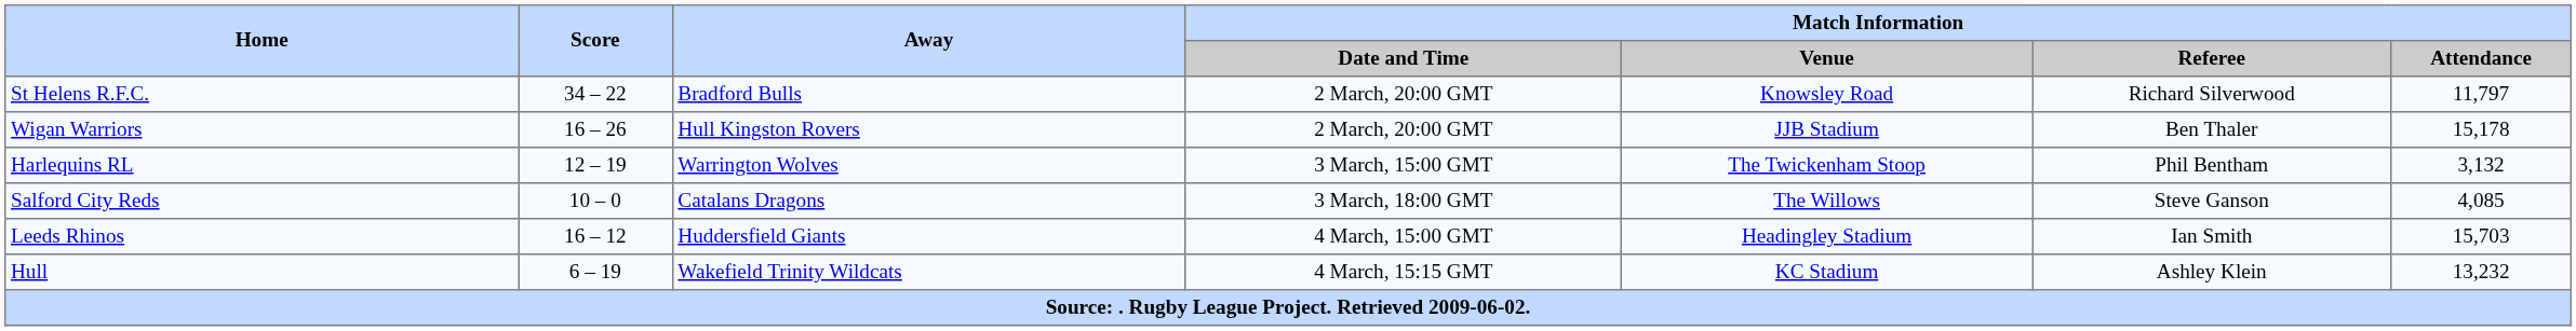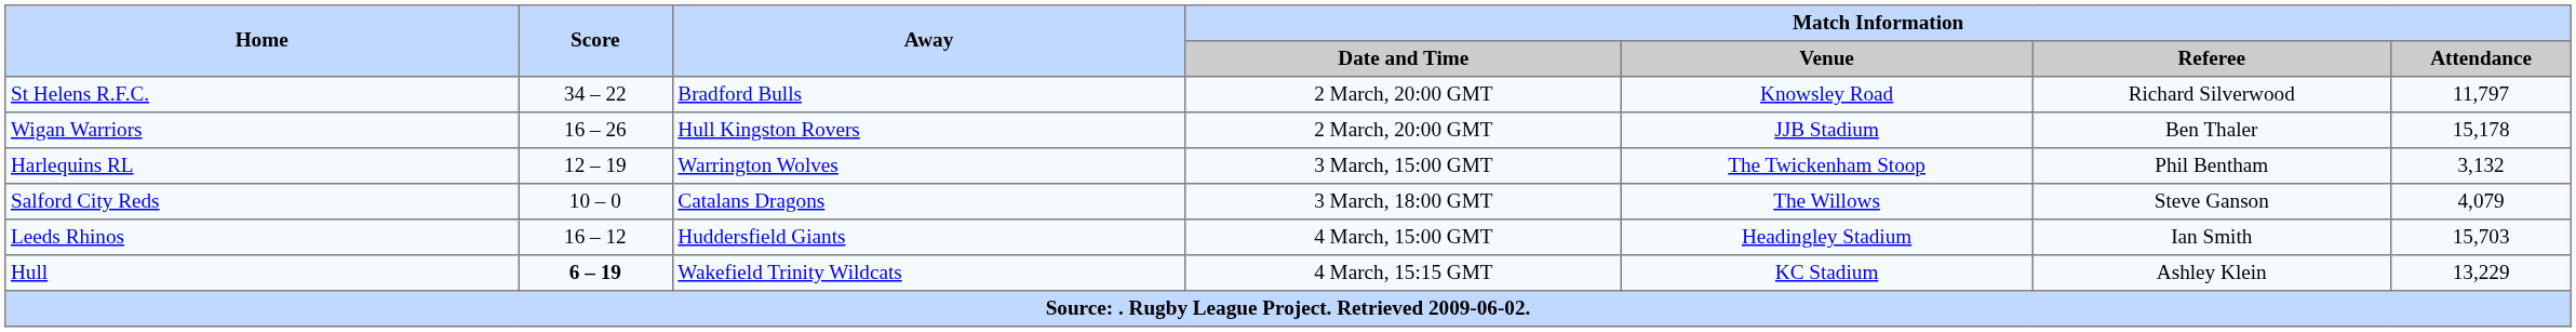 <table border="1" cellpadding="3" cellspacing="0" style="border-collapse:collapse; font-size:80%; text-align:center; width:100%;">
 <tr style="background:#c1d8ff;">
 <th rowspan="2" style="width:20%;">Home</th>
 <th rowspan="2" style="width:6%;">Score</th>
 <th rowspan="2" style="width:20%;">Away</th>
 <th colspan=6>Match Information</th>
 </tr>
 <tr style="background:#ccc;">
 <th width=17%>Date and Time</th>
 <th width=16%>Venue</th>
 <th width=14%>Referee</th>
 <th width=7%>Attendance</th>
 </tr>
 <tr style="background:#f5faff;">
 <td align=left> <a href='#'>St Helens R.F.C.</a></td>
 <td>34 – 22</td>
 <td align=left> <a href='#'>Bradford Bulls</a></td>
 <td>2 March, 20:00 GMT</td>
 <td><a href='#'>Knowsley Road</a></td>
 <td>Richard Silverwood</td>
 <td>11,797</td>
 </tr>
 <tr style="background:#f5faff;">
 <td align=left> <a href='#'>Wigan Warriors</a></td>
 <td>16 – 26</td>
 <td align=left> <a href='#'>Hull Kingston Rovers</a></td>
 <td>2 March, 20:00 GMT</td>
 <td><a href='#'>JJB Stadium</a></td>
 <td>Ben Thaler</td>
 <td>15,178</td>
 </tr>
 <tr style="background:#f5faff;">
 <td align=left> <a href='#'>Harlequins RL</a></td>
 <td>12 – 19</td>
 <td align=left> <a href='#'>Warrington Wolves</a></td>
 <td>3 March, 15:00 GMT</td>
 <td><a href='#'>The Twickenham Stoop</a></td>
 <td>Phil Bentham</td>
 <td>3,132</td>
 </tr>
 <tr style="background:#f5faff;">
 <td align=left> <a href='#'>Salford City Reds</a></td>
 <td>10 – 0</td>
 <td align=left> <a href='#'>Catalans Dragons</a></td>
 <td>3 March, 18:00 GMT</td>
 <td><a href='#'>The Willows</a></td>
 <td>Steve Ganson</td>
-<td>4,085</td>
+<td>4,079</td>
 </tr>
 <tr style="background:#f5faff;">
 <td align=left> <a href='#'>Leeds Rhinos</a></td>
 <td>16 – 12</td>
 <td align=left> <a href='#'>Huddersfield Giants</a></td>
 <td>4 March, 15:00 GMT</td>
 <td><a href='#'>Headingley Stadium</a></td>
 <td>Ian Smith</td>
 <td>15,703</td>
 </tr>
 <tr style="background:#f5faff;">
 <td align=left> <a href='#'>Hull</a></td>
-<td>6 – 19</td>
+<td><strong>6 – 19</strong></td>
 <td align=left> <a href='#'>Wakefield Trinity Wildcats</a></td>
 <td>4 March, 15:15 GMT</td>
 <td><a href='#'>KC Stadium</a></td>
 <td>Ashley Klein</td>
-<td>13,232</td>
+<td>13,229</td>
 </tr>
 <tr style="background:#c1d8ff;">
 <th colspan=10>Source: . Rugby League Project. Retrieved 2009-06-02.</th>
 </tr>
 </table>
